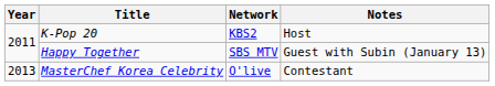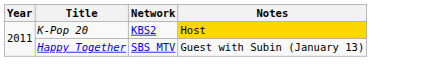 <table class="wikitable">
 <tr>
 <th>Year</th>
 <th>Title</th>
 <th>Network</th>
 <th>Notes</th>
 </tr>
 <tr>
 <td rowspan=2>2011</td>
 <td><em>K-Pop 20</em></td>
 <td><a href='#'>KBS2</a></td>
-<td>Host</td>
+<td style="background: gold;">Host</td>
 </tr>
 <tr>
 <td><em><a href='#'>Happy Together</a></em></td>
 <td><a href='#'>SBS MTV</a></td>
 <td>Guest with Subin (January 13)</td>
 </tr>
-<tr>
-<td>2013</td>
-<td><em><a href='#'>MasterChef Korea Celebrity</a></em></td>
-<td><a href='#'>O'live</a></td>
-<td>Contestant</td>
-</tr>
 </table>
